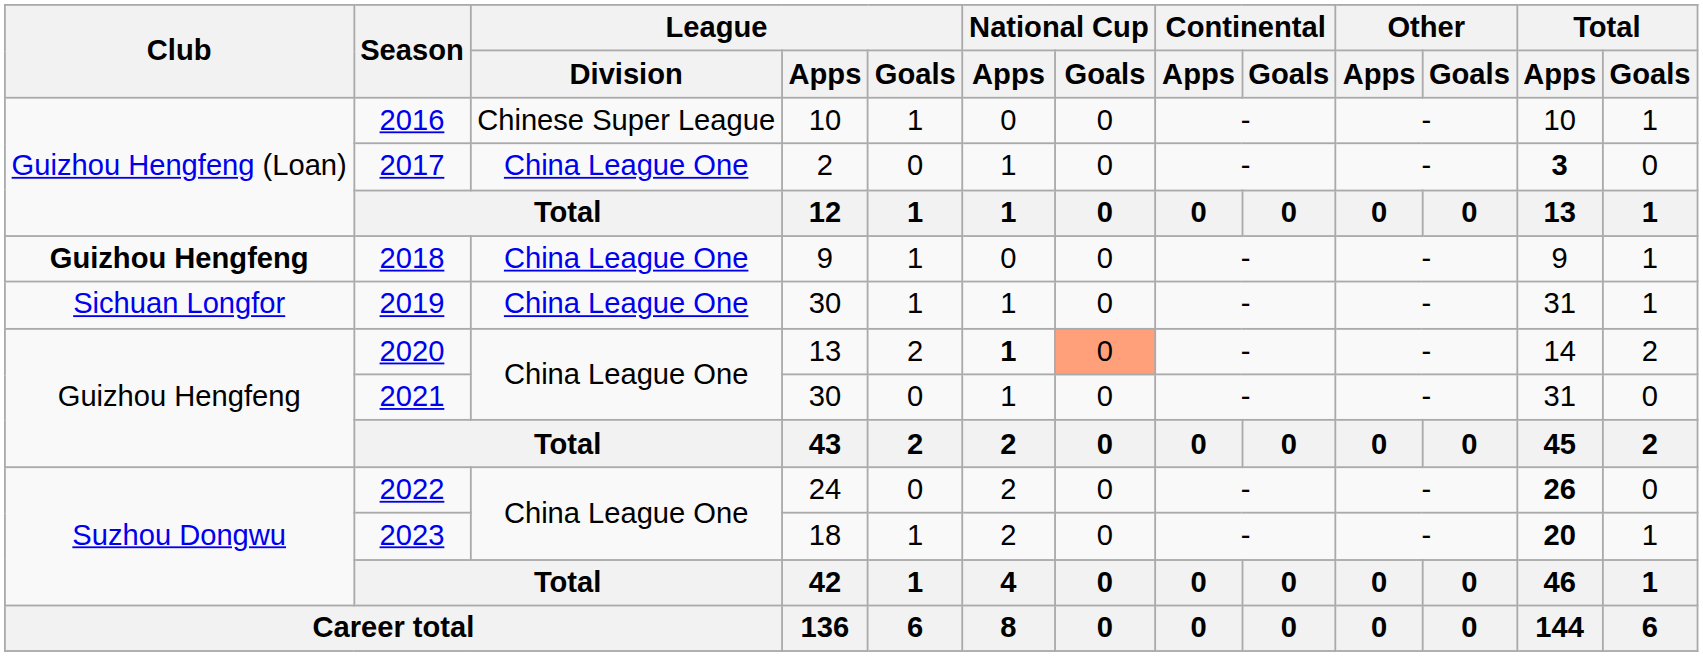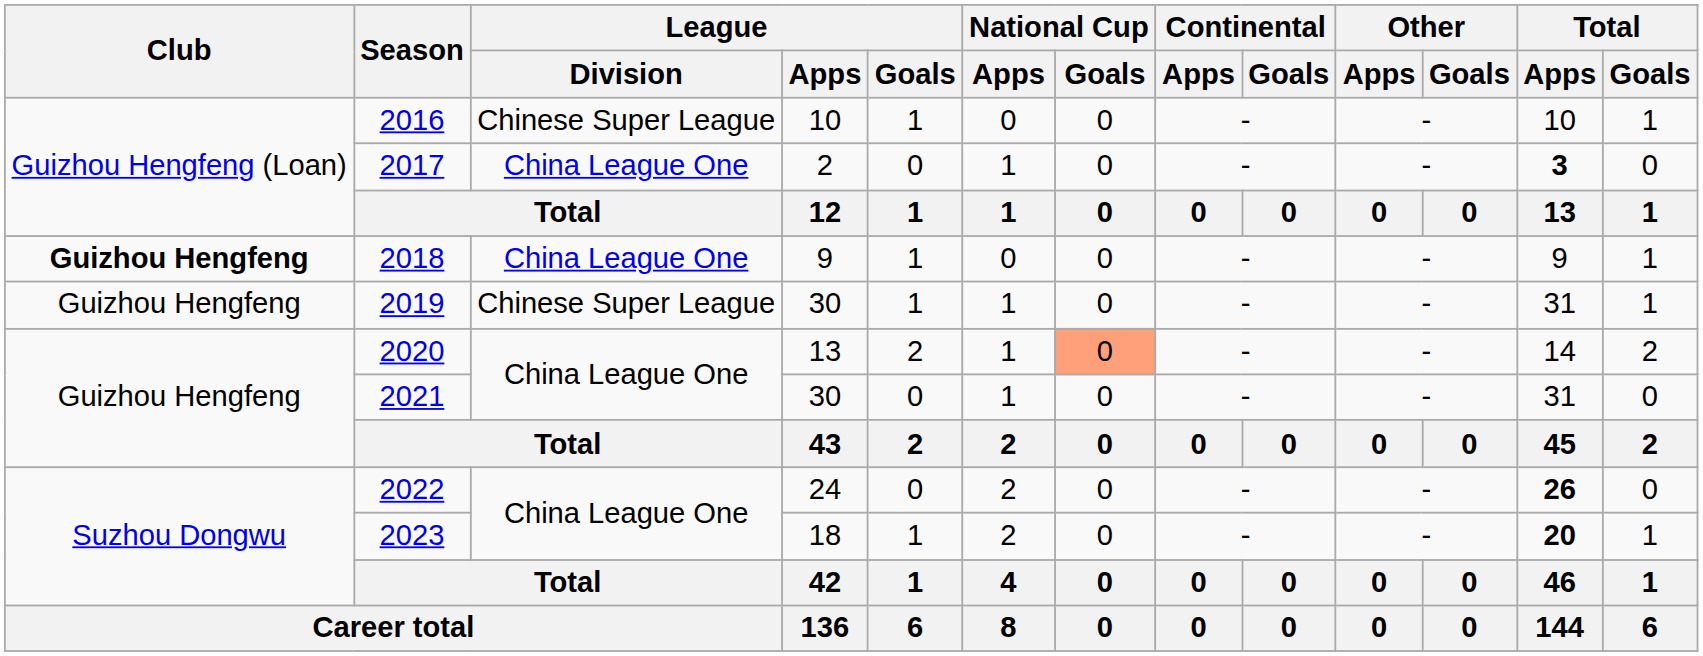 <table class="wikitable" style="text-align: center">
 <tr>
 <th rowspan="2">Club</th>
 <th rowspan="2">Season</th>
 <th colspan="3">League</th>
 <th colspan="2">National Cup</th>
 <th colspan="2">Continental</th>
 <th colspan="2">Other</th>
 <th colspan="2">Total</th>
 </tr>
 <tr>
 <th>Division</th>
 <th>Apps</th>
 <th>Goals</th>
 <th>Apps</th>
 <th>Goals</th>
 <th>Apps</th>
 <th>Goals</th>
 <th>Apps</th>
 <th>Goals</th>
 <th>Apps</th>
 <th>Goals</th>
 </tr>
 <tr>
 <td rowspan=3><a href='#'>Guizhou Hengfeng</a> (Loan)</td>
 <td><a href='#'>2016</a></td>
 <td>Chinese Super League</td>
 <td>10</td>
 <td>1</td>
 <td>0</td>
 <td>0</td>
 <td colspan="2">-</td>
 <td colspan="2">-</td>
 <td>10</td>
 <td>1</td>
 </tr>
 <tr>
 <td><a href='#'>2017</a></td>
 <td><a href='#'>China League One</a></td>
 <td>2</td>
 <td>0</td>
 <td>1</td>
 <td>0</td>
 <td colspan="2">-</td>
 <td colspan="2">-</td>
 <td><strong>3</strong></td>
 <td>0</td>
 </tr>
 <tr>
 <th colspan="2"><strong>Total</strong></th>
 <th>12</th>
 <th>1</th>
 <th>1</th>
 <th>0</th>
 <th>0</th>
 <th>0</th>
 <th>0</th>
 <th>0</th>
 <th>13</th>
 <th>1</th>
 </tr>
 <tr>
 <td><strong>Guizhou Hengfeng</strong></td>
 <td><a href='#'>2018</a></td>
 <td><a href='#'>China League One</a></td>
 <td>9</td>
 <td>1</td>
 <td>0</td>
 <td>0</td>
 <td colspan="2">-</td>
 <td colspan="2">-</td>
 <td>9</td>
 <td>1</td>
 </tr>
 <tr>
-<td><a href='#'>Sichuan Longfor</a></td>
+<td>Guizhou Hengfeng</td>
 <td><a href='#'>2019</a></td>
-<td><a href='#'>China League One</a></td>
+<td>Chinese Super League</td>
 <td>30</td>
 <td>1</td>
 <td>1</td>
 <td>0</td>
 <td colspan="2">-</td>
 <td colspan="2">-</td>
 <td>31</td>
 <td>1</td>
 </tr>
 <tr>
 <td rowspan=3>Guizhou Hengfeng</td>
 <td><a href='#'>2020</a></td>
 <td rowspan=2>China League One</td>
 <td>13</td>
 <td>2</td>
-<td><strong>1</strong></td>
+<td>1</td>
 <td style="background: lightsalmon;">0</td>
 <td colspan="2">-</td>
 <td colspan="2">-</td>
 <td>14</td>
 <td>2</td>
 </tr>
 <tr>
 <td><a href='#'>2021</a></td>
 <td>30</td>
 <td>0</td>
 <td>1</td>
 <td>0</td>
 <td colspan="2">-</td>
 <td colspan="2">-</td>
 <td>31</td>
 <td>0</td>
 </tr>
 <tr>
 <th colspan="2"><strong>Total</strong></th>
 <th>43</th>
 <th>2</th>
 <th>2</th>
 <th>0</th>
 <th>0</th>
 <th>0</th>
 <th>0</th>
 <th>0</th>
 <th>45</th>
 <th>2</th>
 </tr>
 <tr>
 <td rowspan=3><a href='#'>Suzhou Dongwu</a></td>
 <td><a href='#'>2022</a></td>
 <td rowspan=2>China League One</td>
 <td>24</td>
 <td>0</td>
 <td>2</td>
 <td>0</td>
 <td colspan="2">-</td>
 <td colspan="2">-</td>
 <td><strong>26</strong></td>
 <td>0</td>
 </tr>
 <tr>
 <td><a href='#'>2023</a></td>
 <td>18</td>
 <td>1</td>
 <td>2</td>
 <td>0</td>
 <td colspan="2">-</td>
 <td colspan="2">-</td>
 <td><strong>20</strong></td>
 <td>1</td>
 </tr>
 <tr>
 <th colspan="2"><strong>Total</strong></th>
 <th>42</th>
 <th>1</th>
 <th>4</th>
 <th>0</th>
 <th>0</th>
 <th>0</th>
 <th>0</th>
 <th>0</th>
 <th>46</th>
 <th>1</th>
 </tr>
 <tr>
 <th colspan=3>Career total</th>
 <th>136</th>
 <th>6</th>
 <th>8</th>
 <th>0</th>
 <th>0</th>
 <th>0</th>
 <th>0</th>
 <th>0</th>
 <th>144</th>
 <th>6</th>
 </tr>
 </table>
